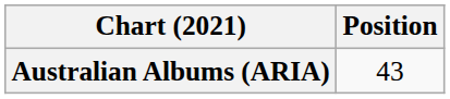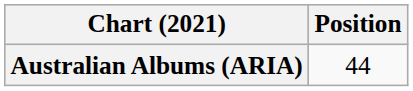 <table class="wikitable plainrowheaders" style="text-align:center">
 <tr>
 <th scope="col">Chart (2021)</th>
 <th scope="col">Position</th>
 </tr>
 <tr>
 <th scope="row">Australian Albums (ARIA)</th>
-<td>43</td>
+<td>44</td>
 </tr>
 </table>
